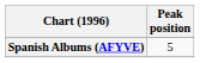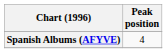 <table class="wikitable sortable plainrowheaders" style="text-align:center;">
 <tr>
 <th scope="col">Chart (1996)</th>
 <th scope="col">Peak<br>position</th>
 </tr>
 <tr>
 </tr>
 <tr>
 </tr>
 <tr>
 </tr>
 <tr>
 </tr>
 <tr>
 </tr>
 <tr>
 </tr>
 <tr>
 </tr>
 <tr>
 </tr>
 <tr>
 </tr>
 <tr>
 </tr>
 <tr>
 </tr>
 <tr>
 <th scope="row">Spanish Albums (<a href='#'>AFYVE</a>)</th>
-<td align="center">5</td>
+<td align="center">4</td>
 </tr>
 <tr>
 </tr>
 <tr>
 </tr>
 <tr>
 </tr>
 <tr>
 </tr>
 </table>
